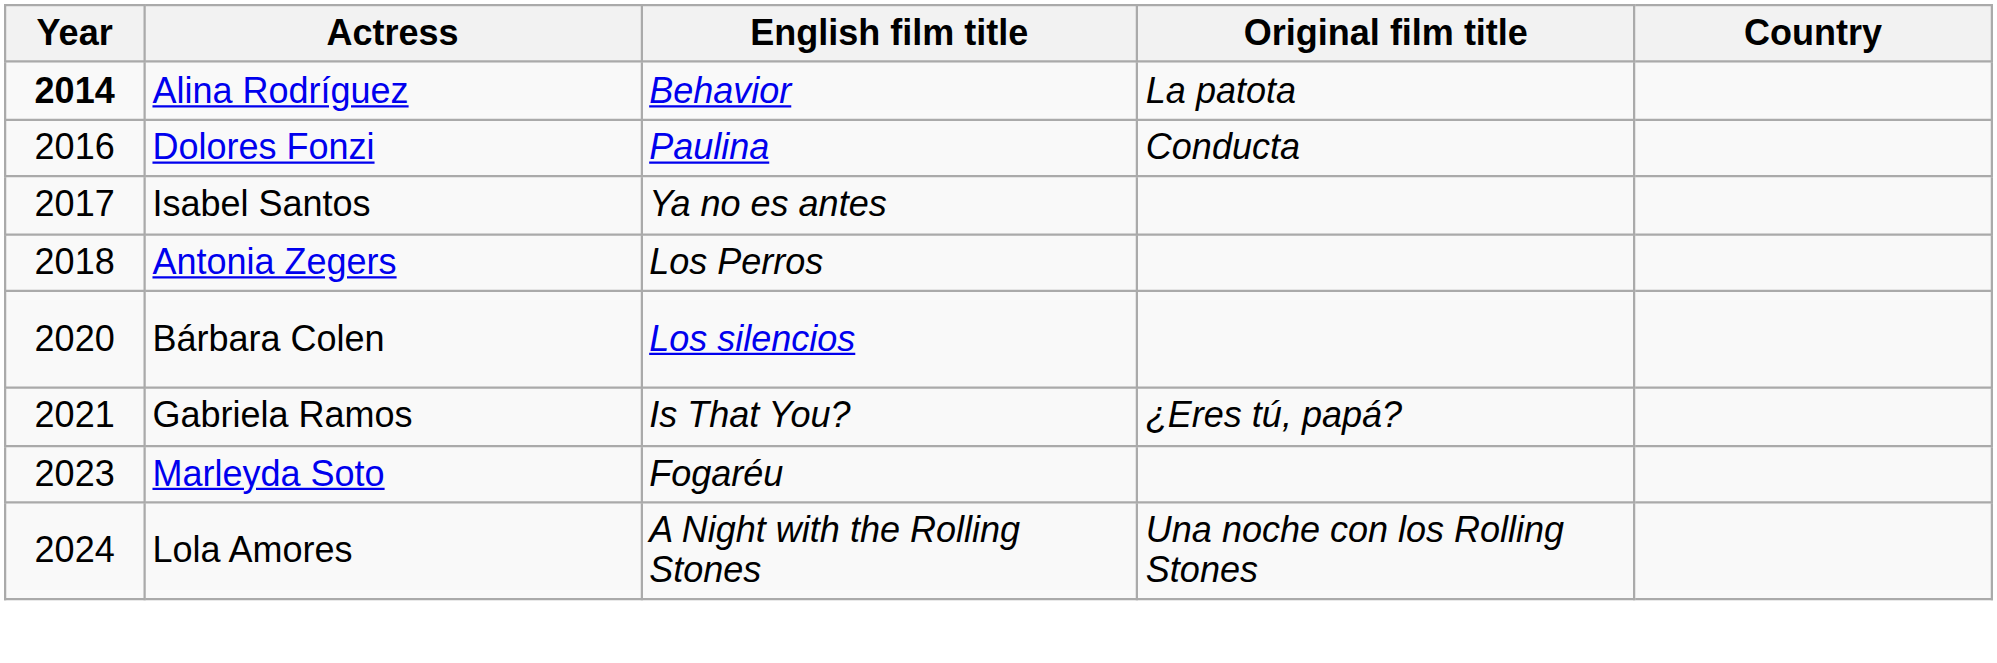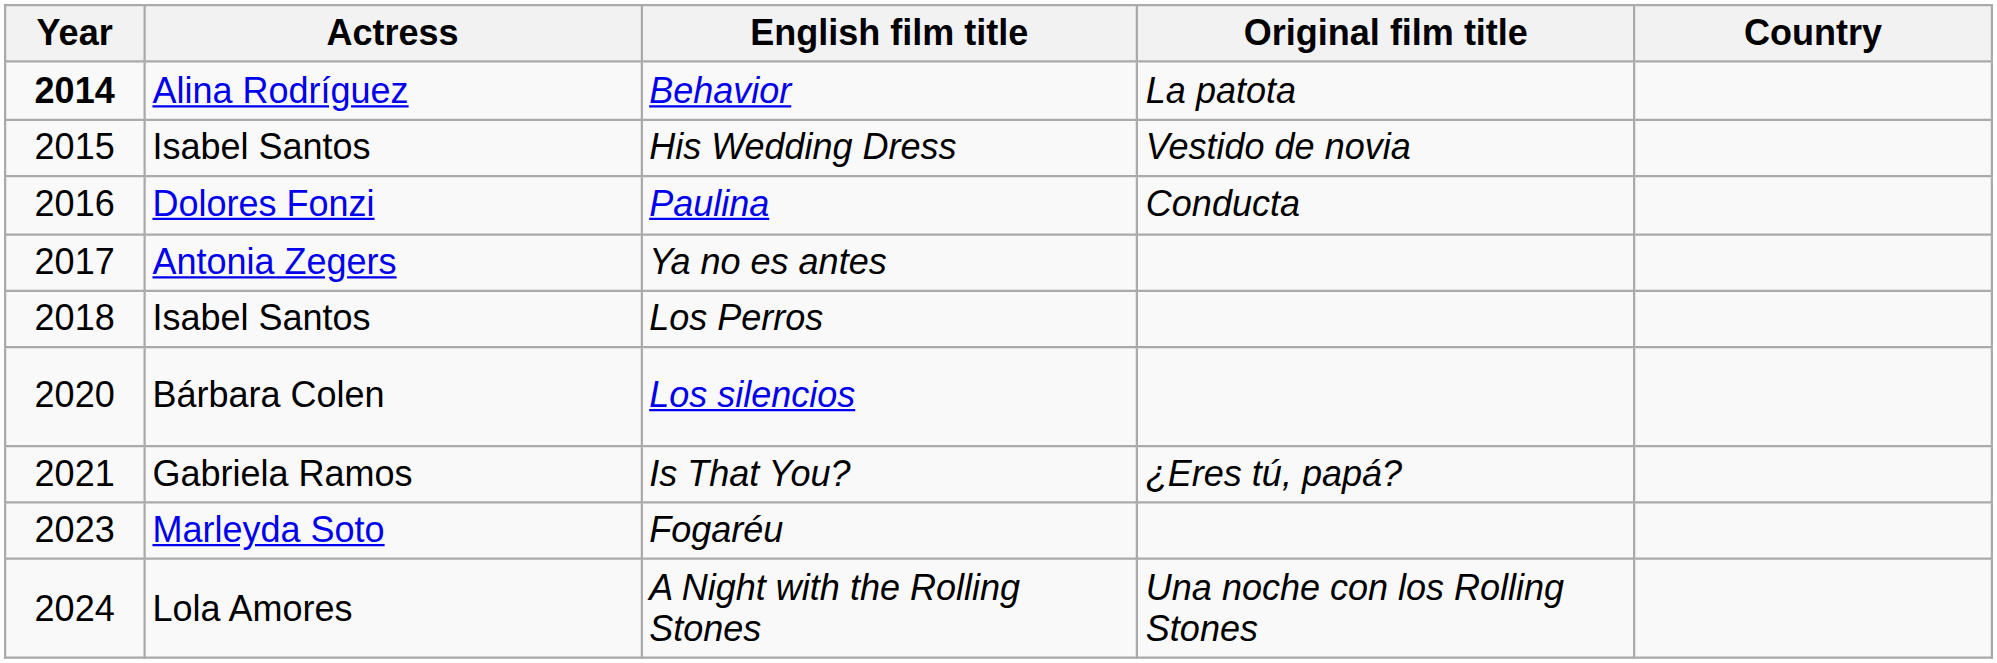 <table class="sortable wikitable" width="100%" cellpadding="5">
 <tr>
 <th width="7%">Year</th>
 <th width="25%">Actress</th>
 <th width="25%">English film title</th>
 <th width="25%">Original film title</th>
 <th width="18%">Country</th>
 </tr>
 <tr>
 <td style="text-align:center;"><strong>2014</strong></td>
 <td><a href='#'>Alina Rodríguez</a></td>
 <td><a href='#'><em>Behavior</em></a></td>
 <td><em>La patota</em></td>
 <td></td>
 </tr>
 <tr>
+<td style="text-align:center;">2015</td>
+<td>Isabel Santos</td>
+<td><em>His Wedding Dress</em></td>
+<td><em>Vestido de novia</em></td>
+<td></td>
+</tr>
+<tr>
 <td style="text-align:center;">2016</td>
 <td><a href='#'>Dolores Fonzi</a></td>
 <td><em><a href='#'>Paulina</a></em></td>
 <td><em>Conducta</em></td>
 <td></td>
 </tr>
 <tr>
 <td style="text-align:center;">2017</td>
-<td>Isabel Santos</td>
+<td><a href='#'>Antonia Zegers</a></td>
 <td><em>Ya no es antes</em></td>
 <td></td>
 <td></td>
 </tr>
 <tr>
 <td style="text-align:center;">2018</td>
-<td><a href='#'>Antonia Zegers</a></td>
+<td>Isabel Santos</td>
 <td><em>Los Perros</em></td>
 <td></td>
 <td></td>
 </tr>
 <tr>
 <td style="text-align:center;">2020</td>
 <td>Bárbara Colen</td>
 <td><em><a href='#'>Los silencios</a></em></td>
 <td></td>
 <td><br><br></td>
 </tr>
 <tr>
 <td style="text-align:center;">2021</td>
 <td>Gabriela Ramos</td>
 <td><em>Is That You?</em></td>
 <td><em>¿Eres tú, papá?</em></td>
 <td><br></td>
 </tr>
 <tr>
 <td style="text-align:center;">2023</td>
 <td><a href='#'>Marleyda Soto</a></td>
 <td><em>Fogaréu</em></td>
 <td></td>
 <td></td>
 </tr>
 <tr>
 <td style="text-align:center;">2024</td>
 <td>Lola Amores</td>
 <td><em>A Night with the Rolling Stones</em></td>
 <td><em>Una noche con los Rolling Stones</em></td>
 <td><br></td>
 </tr>
 </table>
